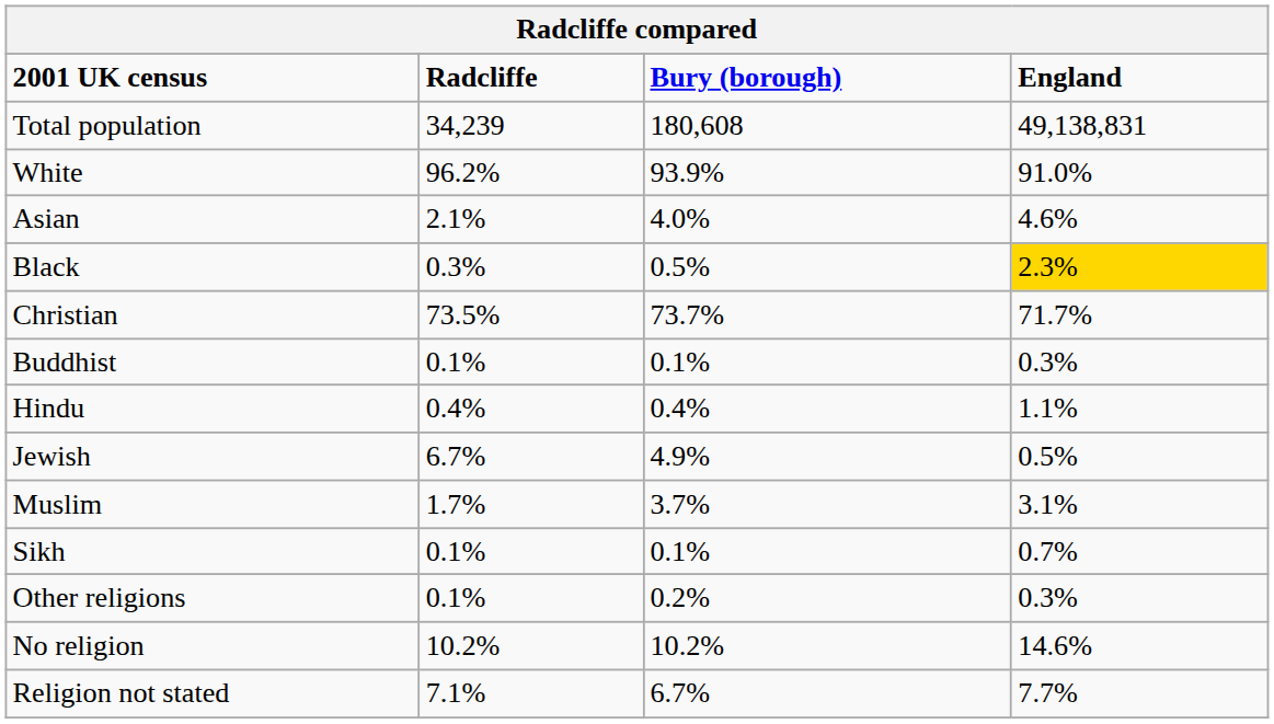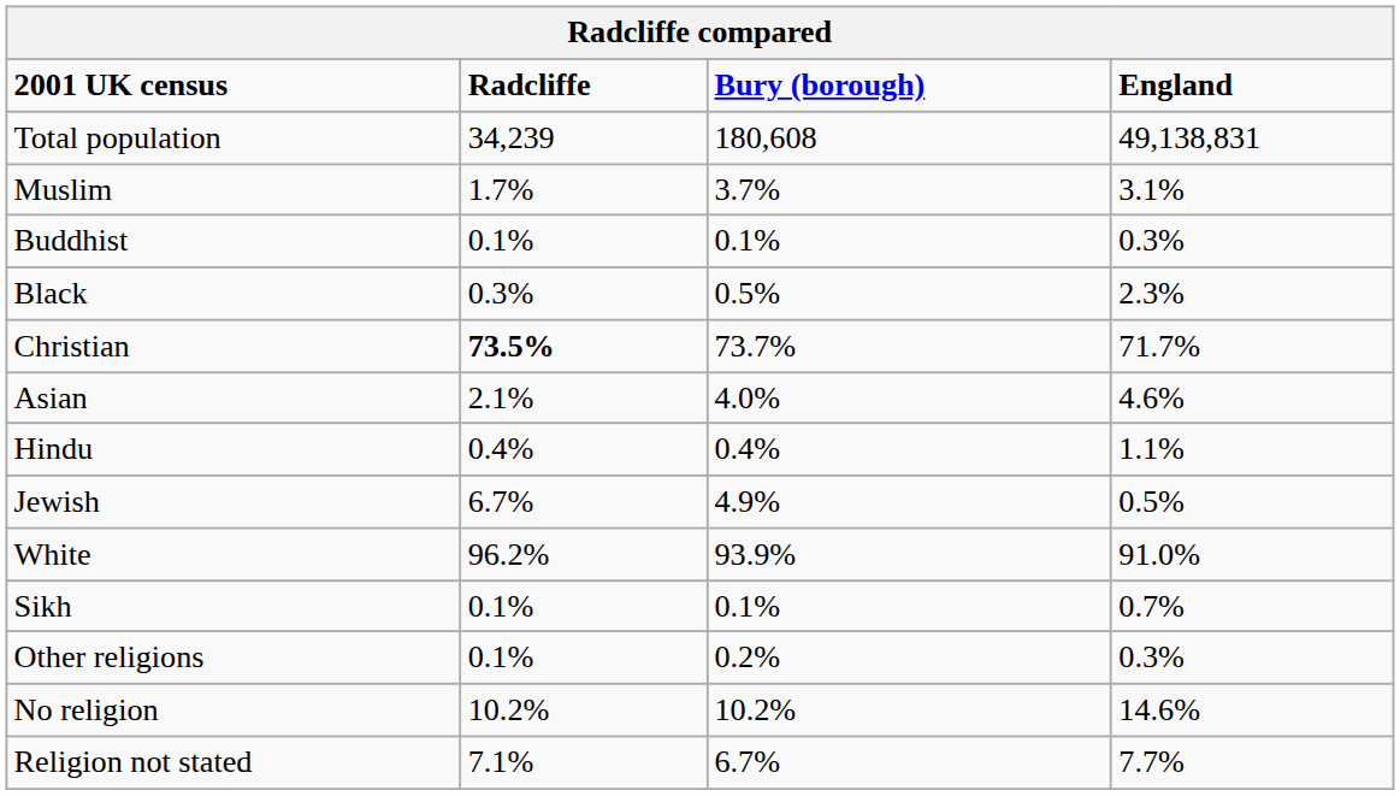 <table class="wikitable" style="float: right; margin-left: 2em; width: 40%; font-size: 90%;" cellspacing="3">
 <tr>
 <th colspan="4"><strong>Radcliffe compared</strong></th>
 </tr>
 <tr>
 <td><strong>2001 UK census</strong></td>
 <td><strong>Radcliffe</strong></td>
 <td><strong><a href='#'>Bury (borough)</a></strong></td>
 <td><strong>England</strong></td>
 </tr>
 <tr>
 <td>Total population</td>
 <td>34,239</td>
 <td>180,608</td>
 <td>49,138,831</td>
 </tr>
 <tr>
-<td>White</td>
-<td>96.2%</td>
-<td>93.9%</td>
-<td>91.0%</td>
+<td>Muslim</td>
+<td>1.7%</td>
+<td>3.7%</td>
+<td>3.1%</td>
+</tr>
+<tr>
+<td>Buddhist</td>
+<td>0.1%</td>
+<td>0.1%</td>
+<td>0.3%</td>
+</tr>
+<tr>
+<td>Black</td>
+<td>0.3%</td>
+<td>0.5%</td>
+<td>2.3%</td>
+</tr>
+<tr>
+<td>Christian</td>
+<td><strong>73.5%</strong></td>
+<td>73.7%</td>
+<td>71.7%</td>
 </tr>
 <tr>
 <td>Asian</td>
 <td>2.1%</td>
 <td>4.0%</td>
 <td>4.6%</td>
-</tr>
-<tr>
-<td>Black</td>
-<td>0.3%</td>
-<td>0.5%</td>
-<td style="background: gold;">2.3%</td>
-</tr>
-<tr>
-<td>Christian</td>
-<td>73.5%</td>
-<td>73.7%</td>
-<td>71.7%</td>
-</tr>
-<tr>
-<td>Buddhist</td>
-<td>0.1%</td>
-<td>0.1%</td>
-<td>0.3%</td>
 </tr>
 <tr>
 <td>Hindu</td>
 <td>0.4%</td>
 <td>0.4%</td>
 <td>1.1%</td>
 </tr>
 <tr>
 <td>Jewish</td>
 <td>6.7%</td>
 <td>4.9%</td>
 <td>0.5%</td>
 </tr>
 <tr>
-<td>Muslim</td>
-<td>1.7%</td>
-<td>3.7%</td>
-<td>3.1%</td>
+<td>White</td>
+<td>96.2%</td>
+<td>93.9%</td>
+<td>91.0%</td>
 </tr>
 <tr>
 <td>Sikh</td>
 <td>0.1%</td>
 <td>0.1%</td>
 <td>0.7%</td>
 </tr>
 <tr>
 <td>Other religions</td>
 <td>0.1%</td>
 <td>0.2%</td>
 <td>0.3%</td>
 </tr>
 <tr>
 <td>No religion</td>
 <td>10.2%</td>
 <td>10.2%</td>
 <td>14.6%</td>
 </tr>
 <tr>
 <td>Religion not stated</td>
 <td>7.1%</td>
 <td>6.7%</td>
 <td>7.7%</td>
 </tr>
 </table>
